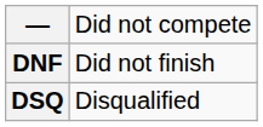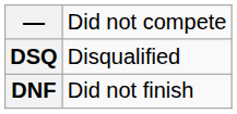 <table class="wikitable">
 <tr>
 <th scope="row">—</th>
 <td>Did not compete</td>
 </tr>
 <tr>
+<th scope="row">DSQ</th>
+<td>Disqualified</td>
+</tr>
+<tr>
 <th scope="row">DNF</th>
 <td>Did not finish</td>
 </tr>
-<tr>
-<th scope="row">DSQ</th>
-<td>Disqualified</td>
-</tr>
 </table>
